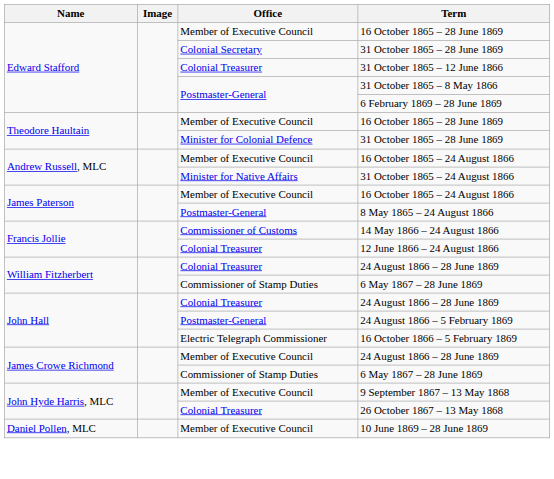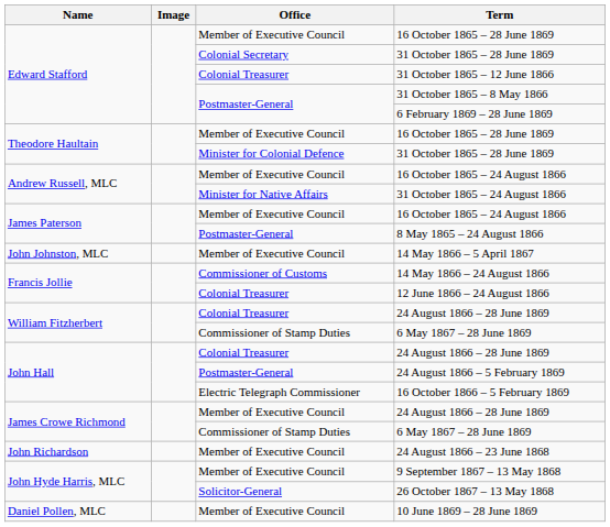 <table class=wikitable style="font-size: 95%;" width=60%>
 <tr>
 <th>Name</th>
 <th>Image</th>
 <th>Office</th>
 <th>Term</th>
 </tr>
 <tr>
 <td rowspan=5><a href='#'>Edward Stafford</a></td>
 <td rowspan=5></td>
 <td>Member of Executive Council</td>
 <td>16 October 1865 – 28 June 1869</td>
 </tr>
 <tr>
 <td><a href='#'>Colonial Secretary</a></td>
 <td>31 October 1865 – 28 June 1869</td>
 </tr>
 <tr>
 <td><a href='#'>Colonial Treasurer</a></td>
 <td>31 October 1865 – 12 June 1866</td>
 </tr>
 <tr>
 <td rowspan=2><a href='#'>Postmaster-General</a></td>
 <td>31 October 1865 – 8 May 1866</td>
 </tr>
 <tr>
 <td>6 February 1869 – 28 June 1869</td>
 </tr>
 <tr>
 <td rowspan=2><a href='#'>Theodore Haultain</a></td>
 <td rowspan=2></td>
 <td>Member of Executive Council</td>
 <td>16 October 1865 – 28 June 1869</td>
 </tr>
 <tr>
 <td><a href='#'>Minister for Colonial Defence</a></td>
 <td>31 October 1865 – 28 June 1869</td>
 </tr>
 <tr>
 <td rowspan=2><a href='#'>Andrew Russell</a>, MLC</td>
 <td rowspan=2></td>
 <td>Member of Executive Council</td>
 <td>16 October 1865 – 24 August 1866</td>
 </tr>
 <tr>
 <td><a href='#'>Minister for Native Affairs</a></td>
 <td>31 October 1865 – 24 August 1866</td>
 </tr>
 <tr>
 <td rowspan=2><a href='#'>James Paterson</a></td>
 <td rowspan=2></td>
 <td>Member of Executive Council</td>
 <td>16 October 1865 – 24 August 1866</td>
 </tr>
 <tr>
 <td><a href='#'>Postmaster-General</a></td>
 <td>8 May 1865 – 24 August 1866</td>
 </tr>
 <tr>
+<td><a href='#'>John Johnston</a>, MLC</td>
+<td></td>
+<td>Member of Executive Council</td>
+<td>14 May 1866 – 5 April 1867</td>
+</tr>
+<tr>
 <td rowspan=2><a href='#'>Francis Jollie</a></td>
 <td rowspan=2></td>
 <td><a href='#'>Commissioner of Customs</a></td>
 <td>14 May 1866 – 24 August 1866</td>
 </tr>
 <tr>
 <td><a href='#'>Colonial Treasurer</a></td>
 <td>12 June 1866 – 24 August 1866</td>
 </tr>
 <tr>
 <td rowspan=2><a href='#'>William Fitzherbert</a></td>
 <td rowspan=2></td>
 <td><a href='#'>Colonial Treasurer</a></td>
 <td>24 August 1866 – 28 June 1869</td>
 </tr>
 <tr>
 <td>Commissioner of Stamp Duties</td>
 <td>6 May 1867 – 28 June 1869</td>
 </tr>
 <tr>
 <td rowspan=3><a href='#'>John Hall</a></td>
 <td rowspan=3></td>
 <td><a href='#'>Colonial Treasurer</a></td>
 <td>24 August 1866 – 28 June 1869</td>
 </tr>
 <tr>
 <td><a href='#'>Postmaster-General</a></td>
 <td>24 August 1866 – 5 February 1869</td>
 </tr>
 <tr>
 <td>Electric Telegraph Commissioner</td>
 <td>16 October 1866 – 5 February 1869</td>
 </tr>
 <tr>
 <td rowspan=2><a href='#'>James Crowe Richmond</a></td>
 <td rowspan=2></td>
 <td>Member of Executive Council</td>
 <td>24 August 1866 – 28 June 1869</td>
 </tr>
 <tr>
 <td>Commissioner of Stamp Duties</td>
 <td>6 May 1867 – 28 June 1869</td>
 </tr>
 <tr>
+<td><a href='#'>John Richardson</a></td>
+<td></td>
+<td>Member of Executive Council</td>
+<td>24 August 1866 – 23 June 1868</td>
+</tr>
+<tr>
 <td rowspan=2><a href='#'>John Hyde Harris</a>, MLC</td>
 <td rowspan=2></td>
 <td>Member of Executive Council</td>
 <td>9 September 1867 – 13 May 1868</td>
 </tr>
 <tr>
-<td><a href='#'>Colonial Treasurer</a></td>
+<td><a href='#'>Solicitor-General</a></td>
 <td>26 October 1867 – 13 May 1868</td>
 </tr>
 <tr>
 <td><a href='#'>Daniel Pollen</a>, MLC</td>
 <td></td>
 <td>Member of Executive Council</td>
 <td>10 June 1869 – 28 June 1869</td>
 </tr>
 </table>
